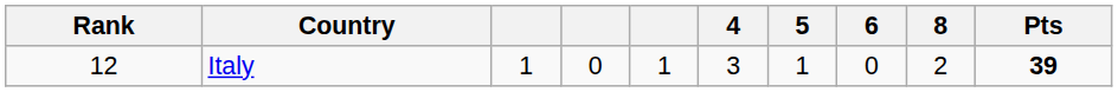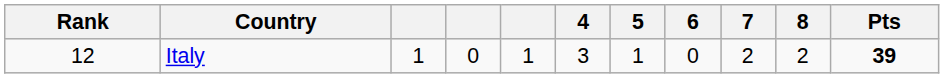 <table class="wikitable" style="width:50%; font-size:90%; text-align:center;">
 <tr>
 <th>Rank</th>
 <th>Country</th>
 <th></th>
 <th></th>
 <th></th>
 <th>4</th>
 <th>5</th>
 <th>6</th>
+<th>7</th>
 <th>8</th>
 <th>Pts</th>
 </tr>
 <tr>
 <td>12</td>
 <td align=left> <a href='#'>Italy</a></td>
 <td>1</td>
 <td>0</td>
 <td>1</td>
 <td>3</td>
 <td>1</td>
 <td>0</td>
 <td>2</td>
+<td>2</td>
 <td><strong>39</strong></td>
 </tr>
 </table>
